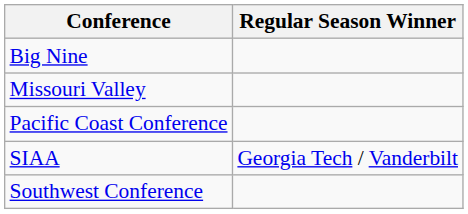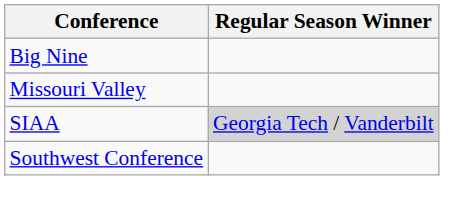 <table class="wikitable">
 <tr>
 <th>Conference</th>
 <th>Regular Season Winner</th>
 </tr>
 <tr>
 <td><a href='#'>Big Nine</a></td>
 <td></td>
 </tr>
 <tr>
 <td><a href='#'>Missouri Valley</a></td>
 <td></td>
 </tr>
 <tr>
-<td><a href='#'>Pacific Coast Conference</a></td>
-<td></td>
-</tr>
-<tr>
 <td><a href='#'>SIAA</a></td>
-<td><a href='#'>Georgia Tech</a> / <a href='#'>Vanderbilt</a></td>
+<td style="background: lightgrey;"><a href='#'>Georgia Tech</a> / <a href='#'>Vanderbilt</a></td>
 </tr>
 <tr>
 <td><a href='#'>Southwest Conference</a></td>
 <td></td>
 </tr>
 </table>
